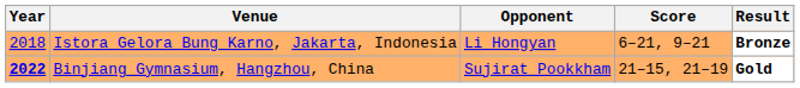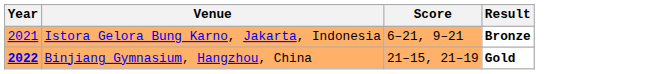 <table class="sortable wikitable" style="font-size: 90%;">
 <tr>
 <th>Year</th>
 <th>Venue</th>
-<th>Opponent</th>
 <th>Score</th>
 <th>Result</th>
 </tr>
 <tr style="background:#FFB069">
-<td align="center"><a href='#'>2018</a></td>
+<td align="center"><a href='#'>2021</a></td>
 <td align="left"><a href='#'>Istora Gelora Bung Karno</a>, <a href='#'>Jakarta</a>, Indonesia</td>
-<td align="left"> <a href='#'>Li Hongyan</a></td>
 <td align="left">6–21, 9–21</td>
 <td style="text-align:left; background:white"> <strong>Bronze</strong></td>
 </tr>
 <tr style="background:#FFB069">
 <td align="center"><strong><a href='#'>2022</a></strong></td>
 <td align="left"><a href='#'>Binjiang Gymnasium</a>, <a href='#'>Hangzhou</a>, China</td>
-<td align="left"> <a href='#'>Sujirat Pookkham</a></td>
 <td align="left">21–15, 21–19</td>
 <td style="text-align:left; background:white"> <strong>Gold</strong></td>
 </tr>
 </table>
